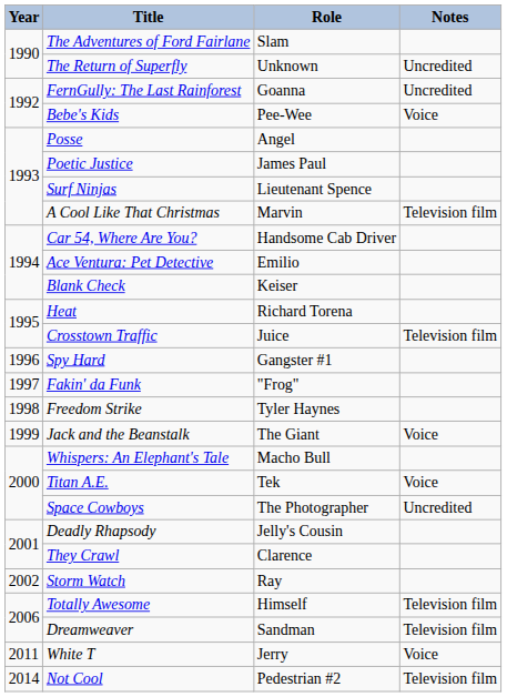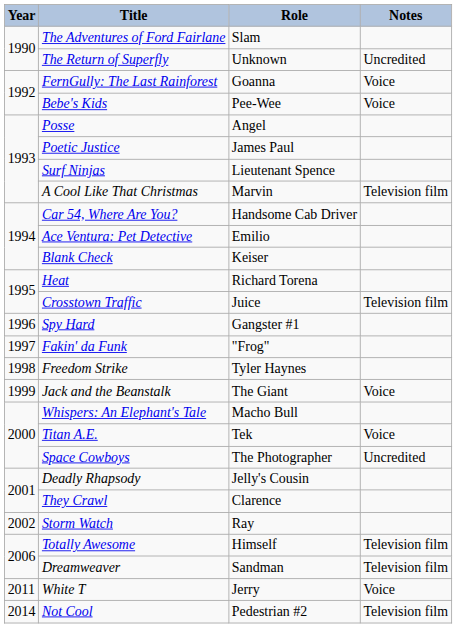 <table class="wikitable">
 <tr>
 <th style="background:#B0C4DE;">Year</th>
 <th style="background:#B0C4DE;">Title</th>
 <th style="background:#B0C4DE;">Role</th>
 <th style="background:#B0C4DE;">Notes</th>
 </tr>
 <tr>
 <td rowspan="2">1990</td>
 <td><em><a href='#'>The Adventures of Ford Fairlane</a></em></td>
 <td>Slam</td>
 <td></td>
 </tr>
 <tr>
 <td><em><a href='#'>The Return of Superfly</a></em></td>
 <td>Unknown</td>
 <td>Uncredited</td>
 </tr>
 <tr>
 <td rowspan="2">1992</td>
 <td><em><a href='#'>FernGully: The Last Rainforest</a></em></td>
 <td>Goanna</td>
-<td>Uncredited</td>
+<td>Voice</td>
 </tr>
 <tr>
 <td><em><a href='#'>Bebe's Kids</a></em></td>
 <td>Pee-Wee</td>
 <td>Voice</td>
 </tr>
 <tr>
 <td rowspan="4">1993</td>
 <td><em><a href='#'>Posse</a></em></td>
 <td>Angel</td>
 <td></td>
 </tr>
 <tr>
 <td><em><a href='#'>Poetic Justice</a></em></td>
 <td>James Paul</td>
 <td></td>
 </tr>
 <tr>
 <td><em><a href='#'>Surf Ninjas</a></em></td>
 <td>Lieutenant Spence</td>
 <td></td>
 </tr>
 <tr>
 <td><em>A Cool Like That Christmas</em></td>
 <td>Marvin</td>
 <td>Television film</td>
 </tr>
 <tr>
 <td rowspan="3">1994</td>
 <td><em><a href='#'>Car 54, Where Are You?</a></em></td>
 <td>Handsome Cab Driver</td>
 <td></td>
 </tr>
 <tr>
 <td><em><a href='#'>Ace Ventura: Pet Detective</a></em></td>
 <td>Emilio</td>
 <td></td>
 </tr>
 <tr>
 <td><em><a href='#'>Blank Check</a></em></td>
 <td>Keiser</td>
 <td></td>
 </tr>
 <tr>
 <td rowspan="2">1995</td>
 <td><em><a href='#'>Heat</a></em></td>
 <td>Richard Torena</td>
 <td></td>
 </tr>
 <tr>
 <td><em><a href='#'>Crosstown Traffic</a></em></td>
 <td>Juice</td>
 <td>Television film</td>
 </tr>
 <tr>
 <td>1996</td>
 <td><em><a href='#'>Spy Hard</a></em></td>
 <td>Gangster #1</td>
 <td></td>
 </tr>
 <tr>
 <td>1997</td>
 <td><em><a href='#'>Fakin' da Funk</a></em></td>
 <td>"Frog"</td>
 <td></td>
 </tr>
 <tr>
 <td>1998</td>
 <td><em>Freedom Strike</em></td>
 <td>Tyler Haynes</td>
 <td></td>
 </tr>
 <tr>
 <td>1999</td>
 <td><em>Jack and the Beanstalk</em></td>
 <td>The Giant</td>
 <td>Voice</td>
 </tr>
 <tr>
 <td rowspan="3">2000</td>
 <td><em><a href='#'>Whispers: An Elephant's Tale</a></em></td>
 <td>Macho Bull</td>
 <td></td>
 </tr>
 <tr>
 <td><em><a href='#'>Titan A.E.</a></em></td>
 <td>Tek</td>
 <td>Voice</td>
 </tr>
 <tr>
 <td><em><a href='#'>Space Cowboys</a></em></td>
 <td>The Photographer</td>
 <td>Uncredited</td>
 </tr>
 <tr>
 <td rowspan="2">2001</td>
 <td><em>Deadly Rhapsody</em></td>
 <td>Jelly's Cousin</td>
 <td></td>
 </tr>
 <tr>
 <td><em><a href='#'>They Crawl</a></em></td>
 <td>Clarence</td>
 <td></td>
 </tr>
 <tr>
 <td>2002</td>
 <td><em><a href='#'>Storm Watch</a></em></td>
 <td>Ray</td>
 <td></td>
 </tr>
 <tr>
 <td rowspan="2">2006</td>
 <td><em><a href='#'>Totally Awesome</a></em></td>
 <td>Himself</td>
 <td>Television film</td>
 </tr>
 <tr>
 <td><em>Dreamweaver</em></td>
 <td>Sandman</td>
 <td>Television film</td>
 </tr>
 <tr>
 <td>2011</td>
 <td><em>White T</em></td>
 <td>Jerry</td>
 <td>Voice</td>
 </tr>
 <tr>
 <td>2014</td>
 <td><em><a href='#'>Not Cool</a></em></td>
 <td>Pedestrian #2</td>
 <td>Television film</td>
 </tr>
 </table>
